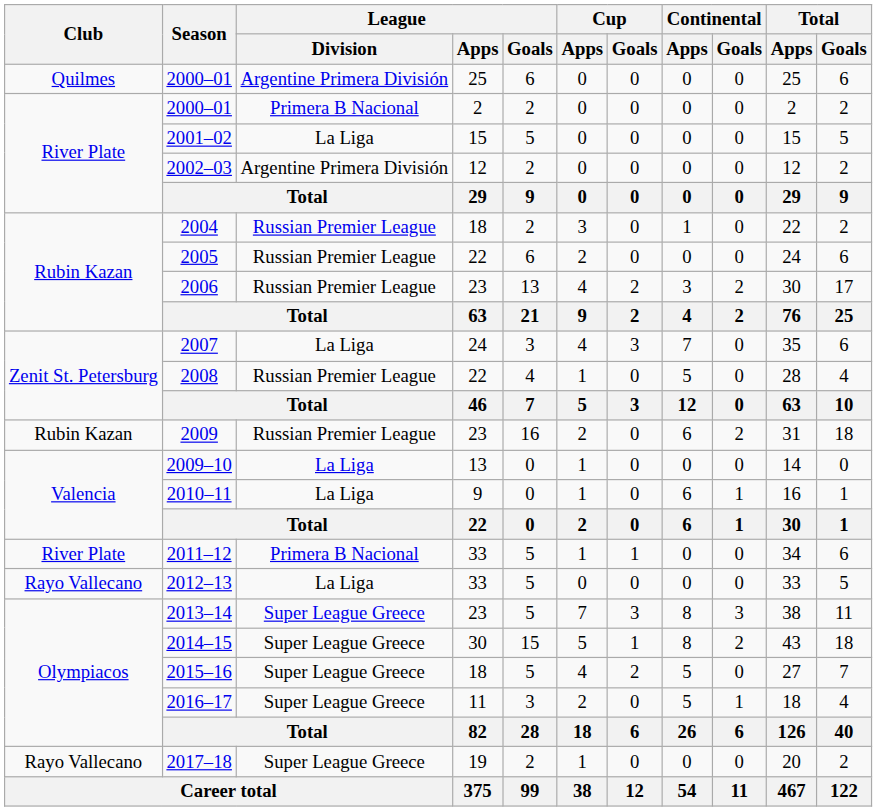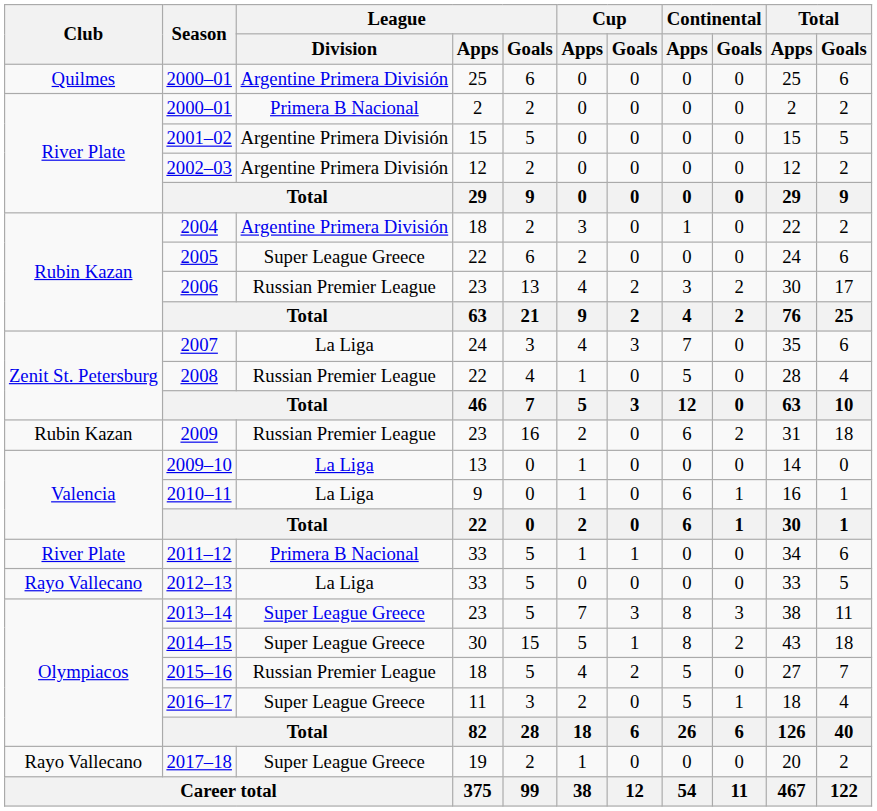 <table class="wikitable" style="text-align: center;">
 <tr>
 <th rowspan="2">Club</th>
 <th rowspan="2">Season</th>
 <th colspan="3">League</th>
 <th colspan="2">Cup</th>
 <th colspan="2">Continental</th>
 <th colspan="2">Total</th>
 </tr>
 <tr>
 <th>Division</th>
 <th>Apps</th>
 <th>Goals</th>
 <th>Apps</th>
 <th>Goals</th>
 <th>Apps</th>
 <th>Goals</th>
 <th>Apps</th>
 <th>Goals</th>
 </tr>
 <tr>
 <td><a href='#'>Quilmes</a></td>
 <td><a href='#'>2000–01</a></td>
 <td><a href='#'>Argentine Primera División</a></td>
 <td>25</td>
 <td>6</td>
 <td>0</td>
 <td>0</td>
 <td>0</td>
 <td>0</td>
 <td>25</td>
 <td>6</td>
 </tr>
 <tr>
 <td rowspan="4"><a href='#'>River Plate</a></td>
 <td><a href='#'>2000–01</a></td>
 <td><a href='#'>Primera B Nacional</a></td>
 <td>2</td>
 <td>2</td>
 <td>0</td>
 <td>0</td>
 <td>0</td>
 <td>0</td>
 <td>2</td>
 <td>2</td>
 </tr>
 <tr>
 <td><a href='#'>2001–02</a></td>
-<td>La Liga</td>
+<td>Argentine Primera División</td>
 <td>15</td>
 <td>5</td>
 <td>0</td>
 <td>0</td>
 <td>0</td>
 <td>0</td>
 <td>15</td>
 <td>5</td>
 </tr>
 <tr>
 <td><a href='#'>2002–03</a></td>
 <td>Argentine Primera División</td>
 <td>12</td>
 <td>2</td>
 <td>0</td>
 <td>0</td>
 <td>0</td>
 <td>0</td>
 <td>12</td>
 <td>2</td>
 </tr>
 <tr>
 <th colspan="2">Total</th>
 <th>29</th>
 <th>9</th>
 <th>0</th>
 <th>0</th>
 <th>0</th>
 <th>0</th>
 <th>29</th>
 <th>9</th>
 </tr>
 <tr>
 <td rowspan="4"><a href='#'>Rubin Kazan</a></td>
 <td><a href='#'>2004</a></td>
-<td><a href='#'>Russian Premier League</a></td>
+<td><a href='#'>Argentine Primera División</a></td>
 <td>18</td>
 <td>2</td>
 <td>3</td>
 <td>0</td>
 <td>1</td>
 <td>0</td>
 <td>22</td>
 <td>2</td>
 </tr>
 <tr>
 <td><a href='#'>2005</a></td>
-<td>Russian Premier League</td>
+<td>Super League Greece</td>
 <td>22</td>
 <td>6</td>
 <td>2</td>
 <td>0</td>
 <td>0</td>
 <td>0</td>
 <td>24</td>
 <td>6</td>
 </tr>
 <tr>
 <td><a href='#'>2006</a></td>
 <td>Russian Premier League</td>
 <td>23</td>
 <td>13</td>
 <td>4</td>
 <td>2</td>
 <td>3</td>
 <td>2</td>
 <td>30</td>
 <td>17</td>
 </tr>
 <tr>
 <th colspan="2">Total</th>
 <th>63</th>
 <th>21</th>
 <th>9</th>
 <th>2</th>
 <th>4</th>
 <th>2</th>
 <th>76</th>
 <th>25</th>
 </tr>
 <tr>
 <td rowspan="3"><a href='#'>Zenit St. Petersburg</a></td>
 <td><a href='#'>2007</a></td>
 <td>La Liga</td>
 <td>24</td>
 <td>3</td>
 <td>4</td>
 <td>3</td>
 <td>7</td>
 <td>0</td>
 <td>35</td>
 <td>6</td>
 </tr>
 <tr>
 <td><a href='#'>2008</a></td>
 <td>Russian Premier League</td>
 <td>22</td>
 <td>4</td>
 <td>1</td>
 <td>0</td>
 <td>5</td>
 <td>0</td>
 <td>28</td>
 <td>4</td>
 </tr>
 <tr>
 <th colspan="2">Total</th>
 <th>46</th>
 <th>7</th>
 <th>5</th>
 <th>3</th>
 <th>12</th>
 <th>0</th>
 <th>63</th>
 <th>10</th>
 </tr>
 <tr>
 <td>Rubin Kazan</td>
 <td><a href='#'>2009</a></td>
 <td>Russian Premier League</td>
 <td>23</td>
 <td>16</td>
 <td>2</td>
 <td>0</td>
 <td>6</td>
 <td>2</td>
 <td>31</td>
 <td>18</td>
 </tr>
 <tr>
 <td rowspan="3"><a href='#'>Valencia</a></td>
 <td><a href='#'>2009–10</a></td>
 <td><a href='#'>La Liga</a></td>
 <td>13</td>
 <td>0</td>
 <td>1</td>
 <td>0</td>
 <td>0</td>
 <td>0</td>
 <td>14</td>
 <td>0</td>
 </tr>
 <tr>
 <td><a href='#'>2010–11</a></td>
 <td>La Liga</td>
 <td>9</td>
 <td>0</td>
 <td>1</td>
 <td>0</td>
 <td>6</td>
 <td>1</td>
 <td>16</td>
 <td>1</td>
 </tr>
 <tr>
 <th colspan="2">Total</th>
 <th>22</th>
 <th>0</th>
 <th>2</th>
 <th>0</th>
 <th>6</th>
 <th>1</th>
 <th>30</th>
 <th>1</th>
 </tr>
 <tr>
 <td><a href='#'>River Plate</a></td>
 <td><a href='#'>2011–12</a></td>
 <td><a href='#'>Primera B Nacional</a></td>
 <td>33</td>
 <td>5</td>
 <td>1</td>
 <td>1</td>
 <td>0</td>
 <td>0</td>
 <td>34</td>
 <td>6</td>
 </tr>
 <tr>
 <td><a href='#'>Rayo Vallecano</a></td>
 <td><a href='#'>2012–13</a></td>
 <td>La Liga</td>
 <td>33</td>
 <td>5</td>
 <td>0</td>
 <td>0</td>
 <td>0</td>
 <td>0</td>
 <td>33</td>
 <td>5</td>
 </tr>
 <tr>
 <td rowspan="5"><a href='#'>Olympiacos</a></td>
 <td><a href='#'>2013–14</a></td>
 <td><a href='#'>Super League Greece</a></td>
 <td>23</td>
 <td>5</td>
 <td>7</td>
 <td>3</td>
 <td>8</td>
 <td>3</td>
 <td>38</td>
 <td>11</td>
 </tr>
 <tr>
 <td><a href='#'>2014–15</a></td>
 <td>Super League Greece</td>
 <td>30</td>
 <td>15</td>
 <td>5</td>
 <td>1</td>
 <td>8</td>
 <td>2</td>
 <td>43</td>
 <td>18</td>
 </tr>
 <tr>
 <td><a href='#'>2015–16</a></td>
-<td>Super League Greece</td>
+<td>Russian Premier League</td>
 <td>18</td>
 <td>5</td>
 <td>4</td>
 <td>2</td>
 <td>5</td>
 <td>0</td>
 <td>27</td>
 <td>7</td>
 </tr>
 <tr>
 <td><a href='#'>2016–17</a></td>
 <td>Super League Greece</td>
 <td>11</td>
 <td>3</td>
 <td>2</td>
 <td>0</td>
 <td>5</td>
 <td>1</td>
 <td>18</td>
 <td>4</td>
 </tr>
 <tr>
 <th colspan="2">Total</th>
 <th>82</th>
 <th>28</th>
 <th>18</th>
 <th>6</th>
 <th>26</th>
 <th>6</th>
 <th>126</th>
 <th>40</th>
 </tr>
 <tr>
 <td>Rayo Vallecano</td>
 <td><a href='#'>2017–18</a></td>
 <td>Super League Greece</td>
 <td>19</td>
 <td>2</td>
 <td>1</td>
 <td>0</td>
 <td>0</td>
 <td>0</td>
 <td>20</td>
 <td>2</td>
 </tr>
 <tr>
 <th colspan="3">Career total</th>
 <th>375</th>
 <th>99</th>
 <th>38</th>
 <th>12</th>
 <th>54</th>
 <th>11</th>
 <th>467</th>
 <th>122</th>
 </tr>
 </table>
